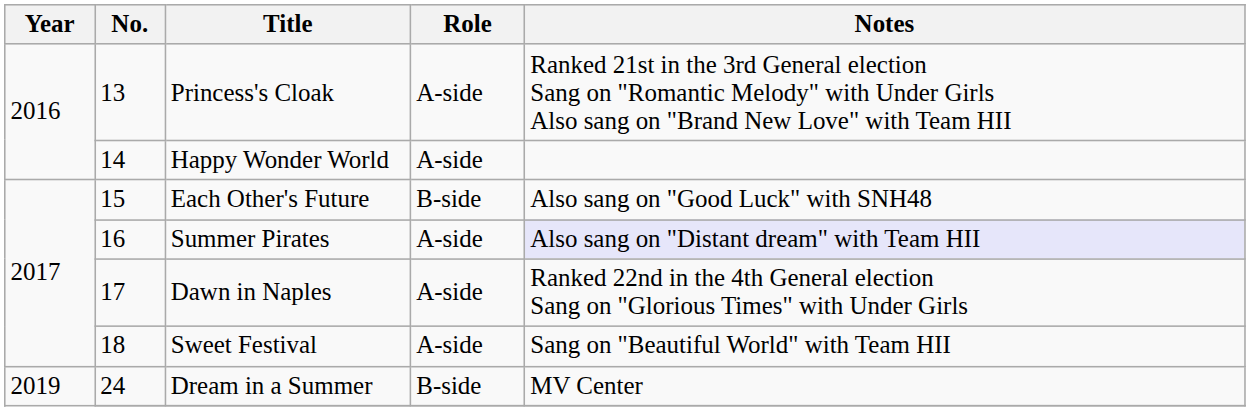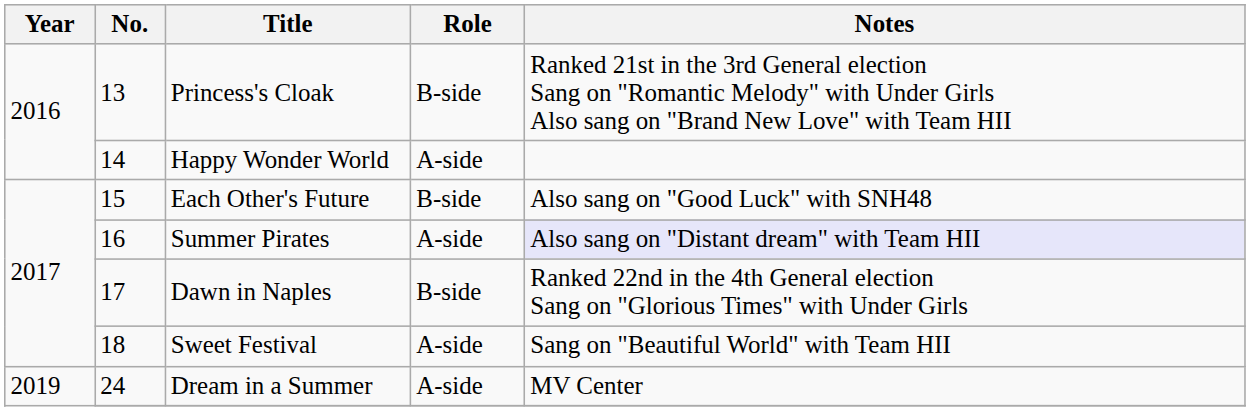 <table class="wikitable sortable" style="width:90%;">
 <tr>
 <th>Year</th>
 <th data-sort-type="number">No.</th>
 <th style="width:150px;">Title</th>
 <th>Role</th>
 <th class="unsortable">Notes</th>
 </tr>
 <tr>
 <td rowspan="2">2016</td>
 <td>13</td>
 <td>Princess's Cloak</td>
-<td>A-side</td>
+<td>B-side</td>
 <td>Ranked 21st in the 3rd General election <br> Sang on "Romantic Melody" with Under Girls <br> Also sang on "Brand New Love" with Team HII</td>
 </tr>
 <tr>
 <td>14</td>
 <td>Happy Wonder World</td>
 <td>A-side</td>
 <td></td>
 </tr>
 <tr>
 <td rowspan="4">2017</td>
 <td>15</td>
 <td>Each Other's Future</td>
 <td>B-side</td>
 <td>Also sang on "Good Luck" with SNH48</td>
 </tr>
 <tr>
 <td>16</td>
 <td>Summer Pirates</td>
 <td>A-side</td>
 <td style="background: lavender;">Also sang on "Distant dream" with Team HII</td>
 </tr>
 <tr>
 <td>17</td>
 <td>Dawn in Naples</td>
-<td>A-side</td>
+<td>B-side</td>
 <td>Ranked 22nd in the 4th General election <br> Sang on "Glorious Times" with Under Girls</td>
 </tr>
 <tr>
 <td>18</td>
 <td>Sweet Festival</td>
 <td>A-side</td>
 <td>Sang on "Beautiful World" with Team HII</td>
 </tr>
 <tr>
 <td rowspan="4">2019</td>
 <td>24</td>
 <td>Dream in a Summer</td>
-<td>B-side</td>
+<td>A-side</td>
 <td>MV Center</td>
 </tr>
 <tr>
 </tr>
 </table>
